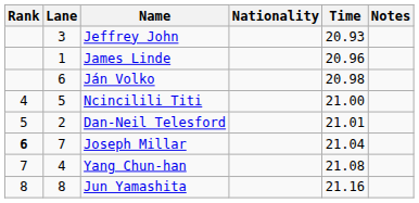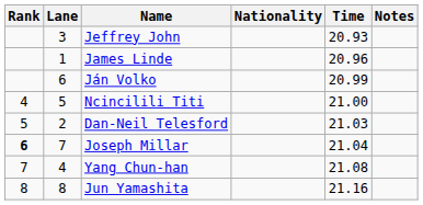 <table class="wikitable sortable" style="text-align:center">
 <tr>
 <th>Rank</th>
 <th>Lane</th>
 <th>Name</th>
 <th>Nationality</th>
 <th>Time</th>
 <th>Notes</th>
 </tr>
 <tr>
 <td></td>
 <td>3</td>
 <td align=left><a href='#'>Jeffrey John</a></td>
 <td align=left></td>
 <td>20.93</td>
 <td></td>
 </tr>
 <tr>
 <td></td>
 <td>1</td>
 <td align=left><a href='#'>James Linde</a></td>
 <td align=left></td>
 <td>20.96</td>
 <td></td>
 </tr>
 <tr>
 <td></td>
 <td>6</td>
 <td align=left><a href='#'>Ján Volko</a></td>
 <td align=left></td>
-<td>20.98</td>
+<td>20.99</td>
 <td></td>
 </tr>
 <tr>
 <td>4</td>
 <td>5</td>
 <td align=left><a href='#'>Ncincilili Titi</a></td>
 <td align=left></td>
 <td>21.00</td>
 <td></td>
 </tr>
 <tr>
 <td>5</td>
 <td>2</td>
 <td align=left><a href='#'>Dan-Neil Telesford</a></td>
 <td align=left></td>
-<td>21.01</td>
+<td>21.03</td>
 <td></td>
 </tr>
 <tr>
 <td><strong>6</strong></td>
 <td>7</td>
 <td align=left><a href='#'>Joseph Millar</a></td>
 <td align=left></td>
 <td>21.04</td>
 <td></td>
 </tr>
 <tr>
 <td>7</td>
 <td>4</td>
 <td align=left><a href='#'>Yang Chun-han</a></td>
 <td align=left></td>
 <td>21.08</td>
 <td></td>
 </tr>
 <tr>
 <td>8</td>
 <td>8</td>
 <td align=left><a href='#'>Jun Yamashita</a></td>
 <td align=left></td>
 <td>21.16</td>
 <td></td>
 </tr>
 </table>
